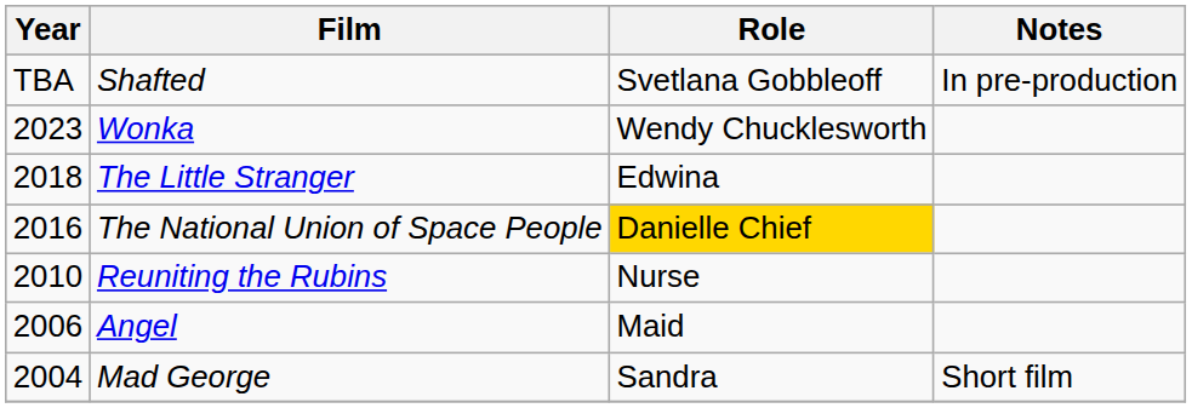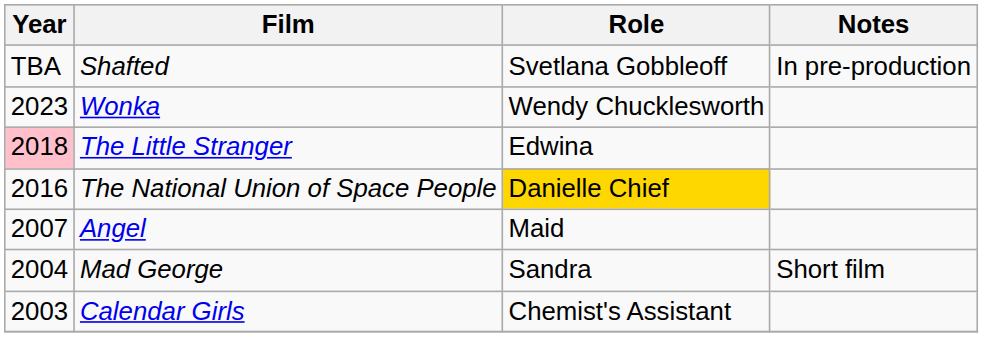 <table class="wikitable sortable">
 <tr>
 <th>Year</th>
 <th>Film</th>
 <th>Role</th>
 <th class="unsortable">Notes</th>
 </tr>
 <tr>
 <td rowspan="1">TBA</td>
 <td><em>Shafted</em></td>
 <td>Svetlana Gobbleoff</td>
 <td>In pre-production</td>
 </tr>
 <tr>
 <td rowspan="1">2023</td>
 <td><em> <a href='#'>Wonka</a></em></td>
 <td>Wendy Chucklesworth</td>
 <td></td>
 </tr>
 <tr>
-<td rowspan="1">2018</td>
+<td rowspan="1" style="background: pink;">2018</td>
 <td><em> <a href='#'>The Little Stranger</a></em></td>
 <td>Edwina</td>
 <td></td>
 </tr>
 <tr>
 <td rowspan="1">2016</td>
 <td><em>The National Union of Space People </em></td>
 <td style="background: gold;">Danielle Chief</td>
 <td></td>
 </tr>
 <tr>
-<td rowspan="1">2010</td>
-<td><em><a href='#'>Reuniting the Rubins</a></em></td>
-<td>Nurse</td>
-<td></td>
-</tr>
-<tr>
-<td rowspan="1">2006</td>
+<td rowspan="1">2007</td>
 <td><em><a href='#'>Angel</a></em></td>
 <td>Maid</td>
 <td></td>
 </tr>
 <tr>
 <td rowspan="1">2004</td>
 <td><em>Mad George</em></td>
 <td>Sandra</td>
 <td>Short film</td>
 </tr>
 <tr>
+<td rowspan="1">2003</td>
+<td><em><a href='#'>Calendar Girls</a></em></td>
+<td>Chemist's Assistant</td>
+<td></td>
+</tr>
+<tr>
 </tr>
 </table>
